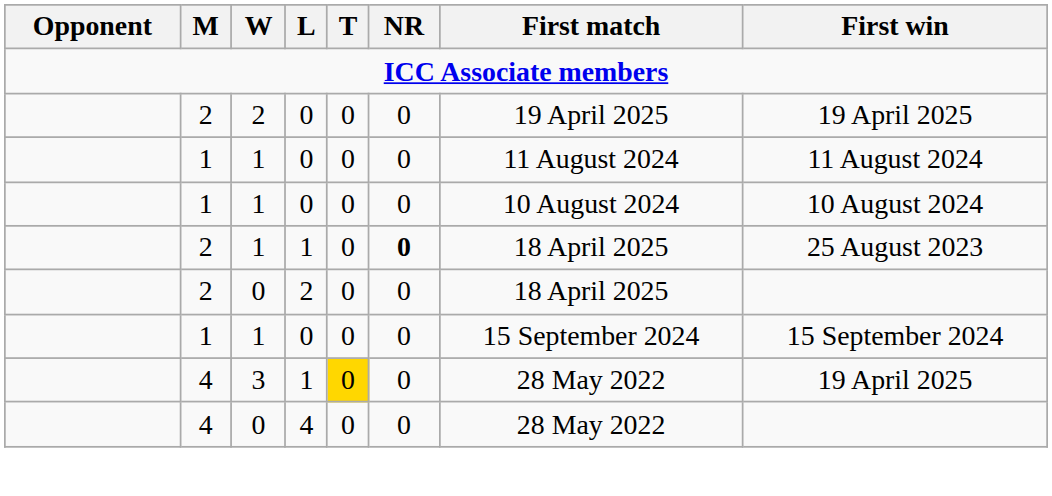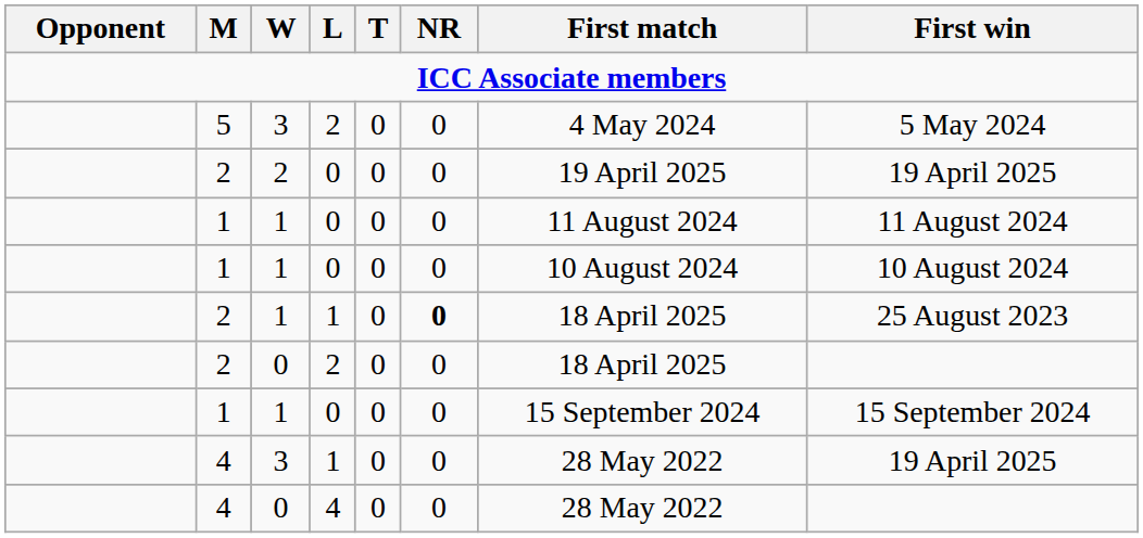 <table class="wikitable" style="text-align: center; width: 600px;">
 <tr>
 <th>Opponent</th>
 <th>M</th>
 <th>W</th>
 <th>L</th>
 <th>T</th>
 <th>NR</th>
 <th>First match</th>
 <th>First win</th>
 </tr>
 <tr>
 <td colspan="8" style="text-align: center;"><strong><a href='#'>ICC Associate members</a></strong></td>
+</tr>
+<tr>
+<td align=left></td>
+<td>5</td>
+<td>3</td>
+<td>2</td>
+<td>0</td>
+<td>0</td>
+<td>4 May 2024</td>
+<td>5 May 2024</td>
 </tr>
 <tr>
 <td align=left></td>
 <td>2</td>
 <td>2</td>
 <td>0</td>
 <td>0</td>
 <td>0</td>
 <td>19 April 2025</td>
 <td>19 April 2025</td>
 </tr>
 <tr>
 <td align=left></td>
 <td>1</td>
 <td>1</td>
 <td>0</td>
 <td>0</td>
 <td>0</td>
 <td>11 August 2024</td>
 <td>11 August 2024</td>
 </tr>
 <tr>
 <td align=left></td>
 <td>1</td>
 <td>1</td>
 <td>0</td>
 <td>0</td>
 <td>0</td>
 <td>10 August 2024</td>
 <td>10 August 2024</td>
 </tr>
 <tr>
 <td align=left></td>
 <td>2</td>
 <td>1</td>
 <td>1</td>
 <td>0</td>
 <td><strong>0</strong></td>
 <td>18 April 2025</td>
 <td>25 August 2023</td>
 </tr>
 <tr>
 <td align=left></td>
 <td>2</td>
 <td>0</td>
 <td>2</td>
 <td>0</td>
 <td>0</td>
 <td>18 April 2025</td>
 <td></td>
 </tr>
 <tr>
 <td align=left></td>
 <td>1</td>
 <td>1</td>
 <td>0</td>
 <td>0</td>
 <td>0</td>
 <td>15 September 2024</td>
 <td>15 September 2024</td>
 </tr>
 <tr>
 <td align=left></td>
 <td>4</td>
 <td>3</td>
 <td>1</td>
-<td style="background: gold;">0</td>
+<td>0</td>
 <td>0</td>
 <td>28 May 2022</td>
 <td>19 April 2025</td>
 </tr>
 <tr>
 <td align=left></td>
 <td>4</td>
 <td>0</td>
 <td>4</td>
 <td>0</td>
 <td>0</td>
 <td>28 May 2022</td>
 <td></td>
 </tr>
 </table>
